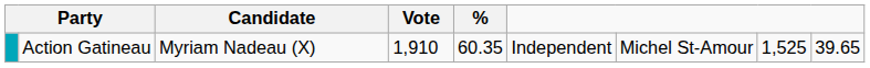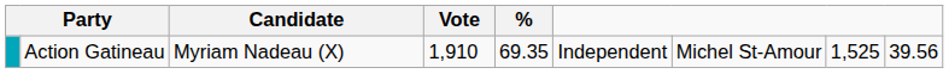 <table class="wikitable">
 <tr>
 <th bgcolor="#DDDDFF" width="100px" colspan="2">Party</th>
 <th bgcolor="#DDDDFF" width="200px">Candidate</th>
 <th bgcolor="#DDDDFF" width="50px">Vote</th>
 <th bgcolor="#DDDDFF" width="30px">%</th>
 </tr>
 <tr>
 <td bgcolor=#00a7ba> </td>
 <td>Action Gatineau</td>
 <td>Myriam Nadeau (X)</td>
 <td>1,910</td>
-<td>60.35<br></td>
+<td>69.35<br></td>
 <td>Independent</td>
 <td>Michel St-Amour</td>
 <td>1,525</td>
-<td>39.65</td>
+<td>39.56</td>
 </tr>
 </table>
